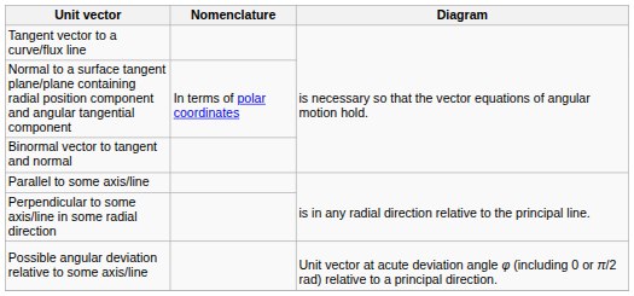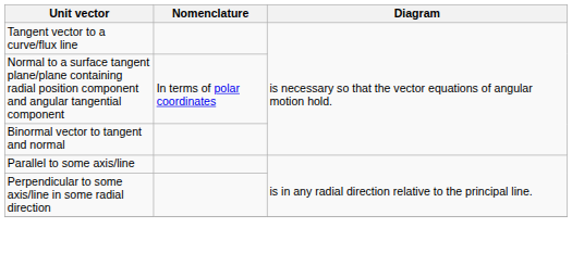 <table class="wikitable">
 <tr>
 <th scope="col" width="200">Unit vector</th>
 <th scope="col" width="150">Nomenclature</th>
 <th scope="col" width="410">Diagram</th>
 </tr>
 <tr>
 <td>Tangent vector to a curve/flux line</td>
 <td></td>
 <td rowspan="3"> <br> is necessary so that the vector equations of angular motion hold.</td>
 </tr>
 <tr>
 <td>Normal to a surface tangent plane/plane containing radial position component and angular tangential component</td>
 <td><br>In terms of <a href='#'>polar coordinates</a></td>
 </tr>
 <tr>
 <td>Binormal vector to tangent and normal</td>
 <td></td>
 </tr>
 <tr>
 <td>Parallel to some axis/line</td>
 <td></td>
 <td rowspan="2"><br> is in any radial direction relative to the principal line.</td>
 </tr>
 <tr>
 <td>Perpendicular to some axis/line in some radial direction</td>
 <td></td>
 </tr>
 <tr>
-<td>Possible angular deviation relative to some axis/line</td>
-<td></td>
-<td><br>Unit vector at acute deviation angle <em>φ</em> (including 0 or <em>π</em>/2 rad) relative to a principal direction.</td>
-</tr>
-<tr>
 </tr>
 </table>
